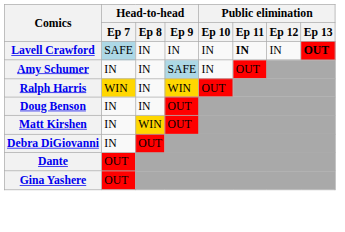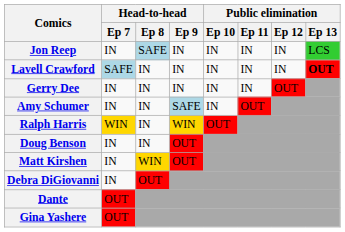 <table class="wikitable">
 <tr>
 <th rowspan="2">Comics</th>
 <th colspan=3>Head-to-head</th>
 <th colspan=4>Public elimination</th>
 </tr>
 <tr>
 <th>Ep 7</th>
 <th>Ep 8</th>
 <th>Ep 9</th>
 <th>Ep 10</th>
 <th>Ep 11</th>
 <th>Ep 12</th>
 <th>Ep 13</th>
 </tr>
 <tr>
+<th><a href='#'>Jon Reep</a></th>
+<td>IN</td>
+<td style="background:lightblue;">SAFE</td>
+<td>IN</td>
+<td>IN</td>
+<td>IN</td>
+<td>IN</td>
+<td style="background:limegreen;">LCS</td>
+</tr>
+<tr>
 <th><a href='#'>Lavell Crawford</a></th>
 <td style="background:lightblue;">SAFE</td>
 <td>IN</td>
 <td>IN</td>
 <td>IN</td>
-<td><strong>IN</strong></td>
+<td>IN</td>
 <td>IN</td>
 <td style="background:red;"><strong>OUT</strong></td>
+</tr>
+<tr>
+<th><a href='#'>Gerry Dee</a></th>
+<td>IN</td>
+<td>IN</td>
+<td>IN</td>
+<td>IN</td>
+<td>IN</td>
+<td style="background:red;">OUT</td>
+<td style="background:darkgrey;"></td>
 </tr>
 <tr>
 <th><a href='#'>Amy Schumer</a></th>
 <td>IN</td>
 <td>IN</td>
 <td style="background:lightblue;">SAFE</td>
 <td>IN</td>
 <td style="background:red;">OUT</td>
 <td colspan="2" style="background:darkgrey;"></td>
 </tr>
 <tr>
 <th><a href='#'>Ralph Harris</a></th>
 <td style="background:gold;">WIN</td>
 <td>IN</td>
 <td style="background:gold;">WIN</td>
 <td style="background:red;">OUT</td>
 <td colspan="3" style="background:darkgrey;"></td>
 </tr>
 <tr>
 <th><a href='#'>Doug Benson</a></th>
 <td>IN</td>
 <td>IN</td>
 <td style="background:red;">OUT</td>
 <td colspan="4" style="background:darkgrey;"></td>
 </tr>
 <tr>
 <th><a href='#'>Matt Kirshen</a></th>
 <td>IN</td>
 <td style="background:gold;">WIN</td>
 <td style="background:red;">OUT</td>
 <td colspan="4" style="background:darkgrey;"></td>
 </tr>
 <tr>
 <th><a href='#'>Debra DiGiovanni</a></th>
 <td>IN</td>
 <td style="background:red;">OUT</td>
 <td colspan="5" style="background:darkgrey;"></td>
 </tr>
 <tr>
 <th><a href='#'>Dante</a></th>
 <td style="background:red;">OUT</td>
 <td colspan="6" style="background:darkgrey;"></td>
 </tr>
 <tr>
 <th><a href='#'>Gina Yashere</a></th>
 <td style="background:red;">OUT</td>
 <td colspan="6" style="background:darkgrey;"></td>
 </tr>
 </table>
